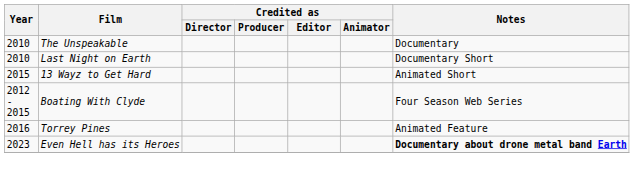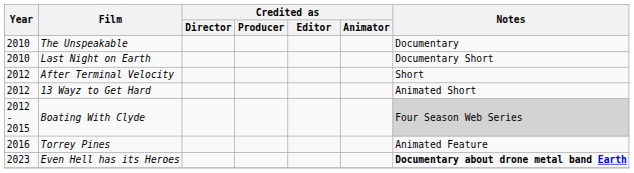 <table class="wikitable" style="text-align:left">
 <tr>
 <th rowspan="2" width="40">Year</th>
 <th rowspan="2">Film</th>
 <th colspan="4">Credited as</th>
 <th rowspan="2">Notes</th>
 </tr>
 <tr>
 <th width=65>Director</th>
 <th width=65>Producer</th>
 <th width=65>Editor</th>
 <th width=65>Animator</th>
 </tr>
 <tr>
 <td>2010</td>
 <td align="left"><em>The Unspeakable</em></td>
 <td></td>
 <td></td>
 <td></td>
 <td></td>
 <td align="left">Documentary</td>
 </tr>
 <tr>
 <td>2010</td>
 <td align="left"><em>Last Night on Earth</em></td>
 <td></td>
 <td></td>
 <td></td>
 <td></td>
 <td align="left">Documentary Short</td>
 </tr>
 <tr>
-<td>2015</td>
+<td>2012</td>
+<td align="left"><em>After Terminal Velocity</em></td>
+<td></td>
+<td></td>
+<td></td>
+<td></td>
+<td align="left">Short</td>
+</tr>
+<tr>
+<td>2012</td>
 <td align="left"><em>13 Wayz to Get Hard</em></td>
 <td></td>
 <td></td>
 <td></td>
 <td></td>
 <td align="left">Animated Short</td>
 </tr>
 <tr>
 <td>2012 - 2015</td>
 <td align="left"><em>Boating With Clyde</em></td>
 <td></td>
 <td></td>
 <td></td>
 <td></td>
-<td align="left">Four Season Web Series</td>
+<td align="left" style="background: lightgrey;">Four Season Web Series</td>
 </tr>
 <tr>
 <td>2016</td>
 <td align="left"><em>Torrey Pines</em></td>
 <td></td>
 <td></td>
 <td></td>
 <td></td>
 <td align="left">Animated Feature</td>
 </tr>
 <tr>
 <td>2023</td>
 <td align="left"><em>Even Hell has its Heroes</em></td>
 <td></td>
 <td></td>
 <td></td>
 <td></td>
 <td align="left"><strong>Documentary about drone metal band <a href='#'>Earth</a></strong></td>
 </tr>
 <tr>
 </tr>
 </table>
